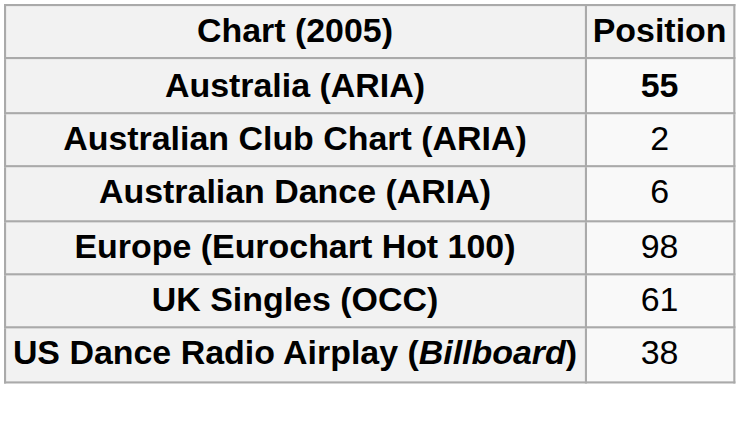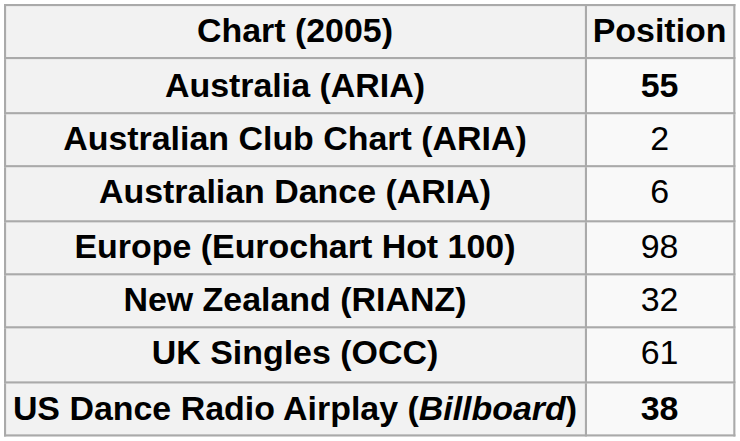 <table class="wikitable sortable plainrowheaders" style="text-align:center">
 <tr>
 <th>Chart (2005)</th>
 <th>Position</th>
 </tr>
 <tr>
 <th scope="row">Australia (ARIA)</th>
 <td><strong>55</strong></td>
 </tr>
 <tr>
 <th scope="row">Australian Club Chart (ARIA)</th>
 <td>2</td>
 </tr>
 <tr>
 <th scope="row">Australian Dance (ARIA)</th>
 <td>6</td>
 </tr>
 <tr>
 <th scope="row">Europe (Eurochart Hot 100)</th>
 <td>98</td>
 </tr>
 <tr>
+<th scope="row">New Zealand (RIANZ)</th>
+<td>32</td>
+</tr>
+<tr>
 <th scope="row">UK Singles (OCC)</th>
 <td>61</td>
 </tr>
 <tr>
 <th scope="row">US Dance Radio Airplay (<em>Billboard</em>)</th>
-<td>38</td>
+<td><strong>38</strong></td>
 </tr>
 </table>
